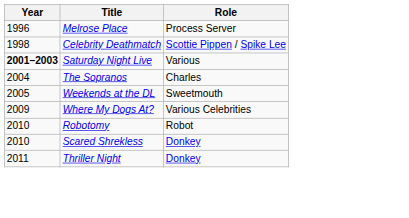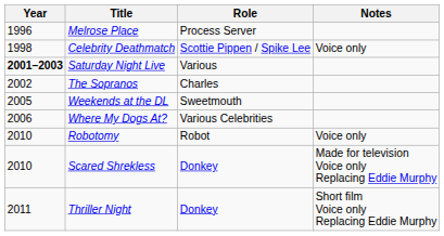 <table class="wikitable">
 <tr>
 <th>Year</th>
 <th>Title</th>
 <th>Role</th>
+<th>Notes</th>
 </tr>
 <tr>
 <td>1996</td>
 <td><em><a href='#'>Melrose Place</a></em></td>
 <td>Process Server</td>
+<td></td>
 </tr>
 <tr>
 <td>1998</td>
 <td><em><a href='#'>Celebrity Deathmatch</a></em></td>
 <td><a href='#'>Scottie Pippen</a> / <a href='#'>Spike Lee</a></td>
+<td>Voice only</td>
 </tr>
 <tr>
 <td><strong>2001–2003</strong></td>
 <td><em><a href='#'>Saturday Night Live</a></em></td>
 <td>Various</td>
+<td></td>
 </tr>
 <tr>
-<td>2004</td>
+<td>2002</td>
 <td><em><a href='#'>The Sopranos</a></em></td>
 <td>Charles</td>
+<td></td>
 </tr>
 <tr>
 <td>2005</td>
 <td><em><a href='#'>Weekends at the DL</a></em></td>
 <td>Sweetmouth</td>
+<td></td>
 </tr>
 <tr>
-<td>2009</td>
+<td>2006</td>
 <td><em><a href='#'>Where My Dogs At?</a></em></td>
 <td>Various Celebrities</td>
+<td></td>
 </tr>
 <tr>
 <td>2010</td>
 <td><em><a href='#'>Robotomy</a></em></td>
 <td>Robot</td>
+<td>Voice only</td>
 </tr>
 <tr>
 <td>2010</td>
 <td><em><a href='#'>Scared Shrekless</a></em></td>
 <td><a href='#'>Donkey</a></td>
+<td>Made for television<br>Voice only<br>Replacing <a href='#'>Eddie Murphy</a></td>
 </tr>
 <tr>
 <td>2011</td>
 <td><em><a href='#'>Thriller Night</a></em></td>
 <td><a href='#'>Donkey</a></td>
+<td>Short film<br>Voice only<br>Replacing Eddie Murphy</td>
 </tr>
 </table>
